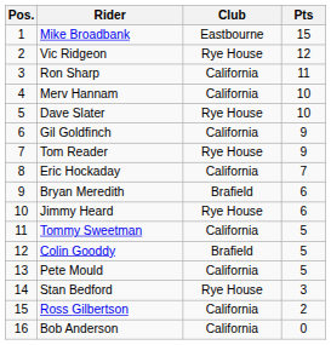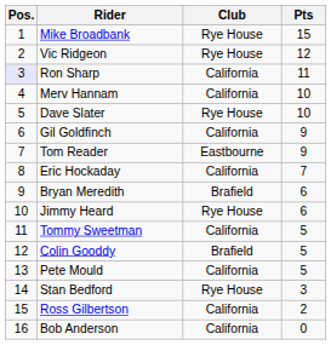 <table class=wikitable>
 <tr>
 <th width=25px>Pos.</th>
 <th width=180px>Rider</th>
 <th width=120px>Club</th>
 <th width=50px>Pts</th>
 </tr>
 <tr align=center >
 <td>1</td>
 <td align=left><a href='#'>Mike Broadbank</a></td>
-<td>Eastbourne</td>
+<td>Rye House</td>
 <td>15</td>
 </tr>
 <tr align=center>
 <td>2</td>
 <td align=left>Vic Ridgeon</td>
 <td>Rye House</td>
 <td>12</td>
 </tr>
 <tr align=center>
-<td>3</td>
+<td style="background: lavender;">3</td>
 <td align=left>Ron Sharp</td>
 <td>California</td>
 <td>11</td>
 </tr>
 <tr align=center>
 <td>4</td>
 <td align=left>Merv Hannam</td>
 <td>California</td>
 <td>10</td>
 </tr>
 <tr align=center>
 <td>5</td>
 <td align=left>Dave Slater</td>
 <td>Rye House</td>
 <td>10</td>
 </tr>
 <tr align=center>
 <td>6</td>
 <td align=left>Gil Goldfinch</td>
 <td>California</td>
 <td>9</td>
 </tr>
 <tr align=center>
 <td>7</td>
 <td align=left>Tom Reader</td>
-<td>Rye House</td>
+<td>Eastbourne</td>
 <td>9</td>
 </tr>
 <tr align=center>
 <td>8</td>
 <td align=left>Eric Hockaday</td>
 <td>California</td>
 <td>7</td>
 </tr>
 <tr align=center>
 <td>9</td>
 <td align=left>Bryan Meredith</td>
 <td>Brafield</td>
 <td>6</td>
 </tr>
 <tr align=center>
 <td>10</td>
 <td align=left>Jimmy Heard</td>
 <td>Rye House</td>
 <td>6</td>
 </tr>
 <tr align=center>
 <td>11</td>
 <td align=left><a href='#'>Tommy Sweetman</a></td>
 <td>California</td>
 <td>5</td>
 </tr>
 <tr align=center>
 <td>12</td>
 <td align=left><a href='#'>Colin Gooddy</a></td>
 <td>Brafield</td>
 <td>5</td>
 </tr>
 <tr align=center>
 <td>13</td>
 <td align=left>Pete Mould</td>
 <td>California</td>
 <td>5</td>
 </tr>
 <tr align=center>
 <td>14</td>
 <td align=left>Stan Bedford</td>
 <td>Rye House</td>
 <td>3</td>
 </tr>
 <tr align=center>
 <td>15</td>
 <td align=left><a href='#'>Ross Gilbertson</a></td>
 <td>California</td>
 <td>2</td>
 </tr>
 <tr align=center>
 <td>16</td>
 <td align=left>Bob Anderson</td>
 <td>California</td>
 <td>0</td>
 </tr>
 </table>
